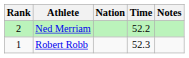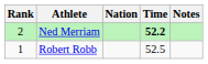 <table class="wikitable sortable" style="text-align:center">
 <tr>
 <th>Rank</th>
 <th>Athlete</th>
 <th>Nation</th>
 <th>Time</th>
 <th>Notes</th>
 </tr>
 <tr bgcolor=bbf3bb>
 <td>2</td>
 <td align=left data-sort-value="Merriam, Ned"><a href='#'>Ned Merriam</a></td>
 <td align=left></td>
-<td>52.2</td>
+<td><strong>52.2</strong></td>
 <td></td>
 </tr>
 <tr>
 <td>1</td>
 <td align=left data-sort-value="Robb, Robert"><a href='#'>Robert Robb</a></td>
 <td align=left></td>
-<td>52.3</td>
+<td>52.5</td>
 <td></td>
 </tr>
 </table>
